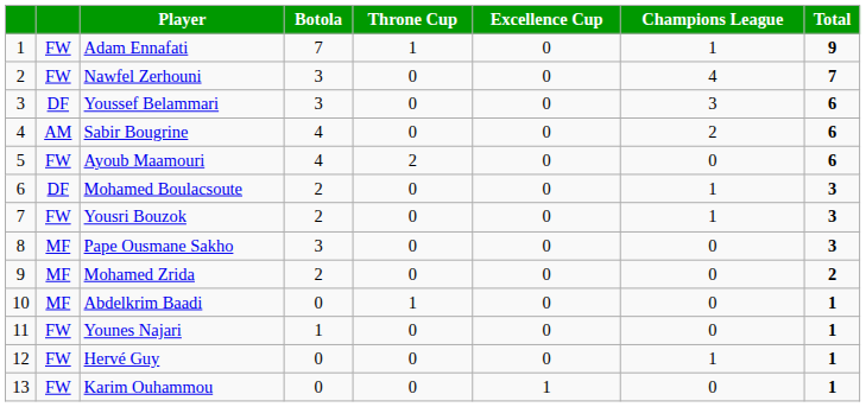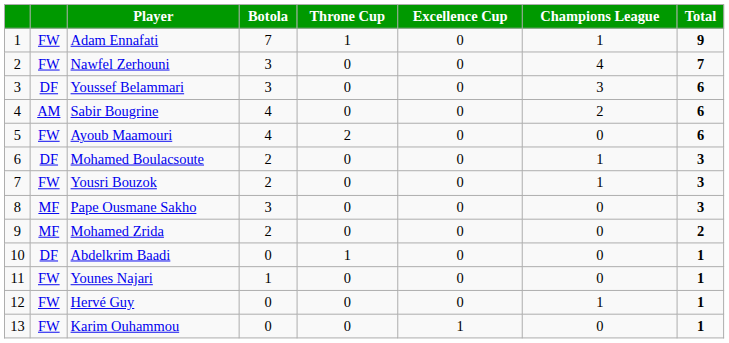 <table class="wikitable sortable" style="width:60%; text-align:center; font-size:95%; text-align:centre;">
 <tr>
 <th style="background:#009900; color:white;"></th>
 <th style="background:#009900; color:white;"></th>
 <th style="background:#009900; color:white;">Player</th>
 <th style="background:#009900; color:white;">Botola</th>
 <th style="background:#009900; color:white;">Throne Cup</th>
 <th style="background:#009900; color:white;">Excellence Cup</th>
 <th style="background:#009900; color:white;">Champions League</th>
 <th style="background:#009900; color:white;">Total</th>
 </tr>
 <tr>
 <td rowspan="-">1</td>
 <td><a href='#'>FW</a></td>
 <td style="text-align:left;"> <a href='#'>Adam Ennafati</a></td>
 <td rowspan="-">7</td>
 <td rowspan="-">1</td>
 <td rowspan="-">0</td>
 <td rowspan="-">1</td>
 <td><strong>9</strong></td>
 </tr>
 <tr>
 <td rowspan="-">2</td>
 <td><a href='#'>FW</a></td>
 <td style="text-align:left;"> <a href='#'>Nawfel Zerhouni</a></td>
 <td>3</td>
 <td rowspan="-">0</td>
 <td rowspan="-">0</td>
 <td rowspan="-">4</td>
 <td><strong>7</strong></td>
 </tr>
 <tr>
 <td rowspan="-">3</td>
 <td><a href='#'>DF</a></td>
 <td style="text-align:left;"> <a href='#'>Youssef Belammari</a></td>
 <td rowspan="-">3</td>
 <td rowspan="-">0</td>
 <td rowspan="-">0</td>
 <td rowspan="-">3</td>
 <td><strong>6</strong></td>
 </tr>
 <tr>
 <td rowspan="-">4</td>
 <td><a href='#'>AM</a></td>
 <td style="text-align:left;"> <a href='#'>Sabir Bougrine</a></td>
 <td rowspan="-">4</td>
 <td rowspan="-">0</td>
 <td rowspan="-">0</td>
 <td>2</td>
 <td><strong>6</strong></td>
 </tr>
 <tr>
 <td rowspan="-">5</td>
 <td><a href='#'>FW</a></td>
 <td style="text-align:left;"> <a href='#'>Ayoub Maamouri</a></td>
 <td rowspan="-">4</td>
 <td rowspan="-">2</td>
 <td rowspan="-">0</td>
 <td rowspan="-">0</td>
 <td><strong>6</strong></td>
 </tr>
 <tr>
 <td rowspan="-">6</td>
 <td><a href='#'>DF</a></td>
 <td style="text-align:left;"> <a href='#'>Mohamed Boulacsoute</a></td>
 <td rowspan="-">2</td>
 <td rowspan="-">0</td>
 <td rowspan="-">0</td>
 <td>1</td>
 <td><strong>3</strong></td>
 </tr>
 <tr>
 <td rowspan="-">7</td>
 <td><a href='#'>FW</a></td>
 <td style="text-align:left;"> <a href='#'>Yousri Bouzok</a></td>
 <td rowspan="-">2</td>
 <td rowspan="-">0</td>
 <td rowspan="-">0</td>
 <td rowspan="-">1</td>
 <td><strong>3</strong></td>
 </tr>
 <tr>
 <td rowspan="-">8</td>
 <td><a href='#'>MF</a></td>
 <td style="text-align:left;"> <a href='#'>Pape Ousmane Sakho</a></td>
 <td rowspan="-">3</td>
 <td rowspan="-">0</td>
 <td rowspan="-">0</td>
 <td rowspan="-">0</td>
 <td><strong>3</strong></td>
 </tr>
 <tr>
 <td rowspan="-">9</td>
 <td><a href='#'>MF</a></td>
 <td style="text-align:left;"> <a href='#'>Mohamed Zrida</a></td>
 <td rowspan="-">2</td>
 <td rowspan="-">0</td>
 <td rowspan="-">0</td>
 <td rowspan="-">0</td>
 <td><strong>2</strong></td>
 </tr>
 <tr>
 <td rowspan="-">10</td>
-<td><a href='#'>MF</a></td>
+<td><a href='#'>DF</a></td>
 <td style="text-align:left;"> <a href='#'>Abdelkrim Baadi</a></td>
 <td rowspan="-">0</td>
 <td rowspan="-">1</td>
 <td rowspan="-">0</td>
 <td rowspan="-">0</td>
 <td><strong>1</strong></td>
 </tr>
 <tr>
 <td rowspan="-">11</td>
 <td><a href='#'>FW</a></td>
 <td style="text-align:left;"> <a href='#'>Younes Najari</a></td>
 <td rowspan="-">1</td>
 <td rowspan="-">0</td>
 <td rowspan="-">0</td>
 <td rowspan="-">0</td>
 <td><strong>1</strong></td>
 </tr>
 <tr>
 <td rowspan="-">12</td>
 <td><a href='#'>FW</a></td>
 <td style="text-align:left;"> <a href='#'>Hervé Guy</a></td>
 <td rowspan="-">0</td>
 <td rowspan="-">0</td>
 <td rowspan="-">0</td>
 <td rowspan="-">1</td>
 <td><strong>1</strong></td>
 </tr>
 <tr>
 <td rowspan="-">13</td>
 <td><a href='#'>FW</a></td>
 <td style="text-align:left;"> <a href='#'>Karim Ouhammou</a></td>
 <td rowspan="-">0</td>
 <td rowspan="-">0</td>
 <td rowspan="-">1</td>
 <td rowspan="-">0</td>
 <td><strong>1</strong></td>
 </tr>
 </table>
